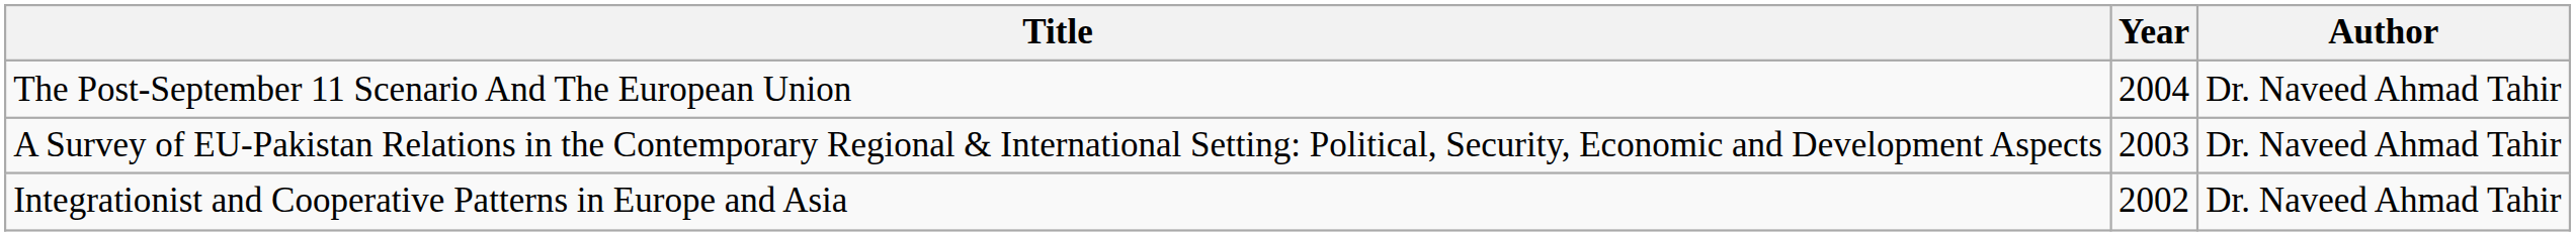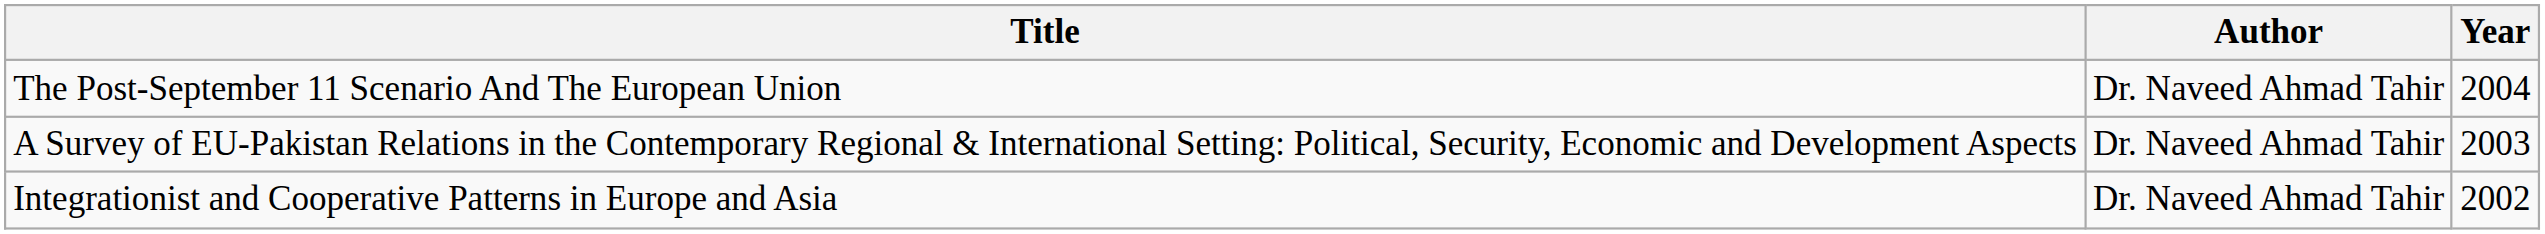 <table class="wikitable sortable">
 <tr>
 <th>Title</th>
+<th>Author</th>
 <th>Year</th>
-<th>Author</th>
 </tr>
 <tr>
 <td>The Post-September 11 Scenario And The European Union</td>
+<td>Dr. Naveed Ahmad Tahir</td>
 <td>2004</td>
-<td>Dr. Naveed Ahmad Tahir</td>
 </tr>
 <tr>
 <td>A Survey of EU-Pakistan Relations in the Contemporary Regional & International Setting: Political, Security, Economic and Development Aspects</td>
+<td>Dr. Naveed Ahmad Tahir</td>
 <td>2003</td>
-<td>Dr. Naveed Ahmad Tahir</td>
 </tr>
 <tr>
 <td>Integrationist and Cooperative Patterns in Europe and Asia</td>
+<td>Dr. Naveed Ahmad Tahir</td>
 <td>2002</td>
-<td>Dr. Naveed Ahmad Tahir</td>
 </tr>
 </table>
